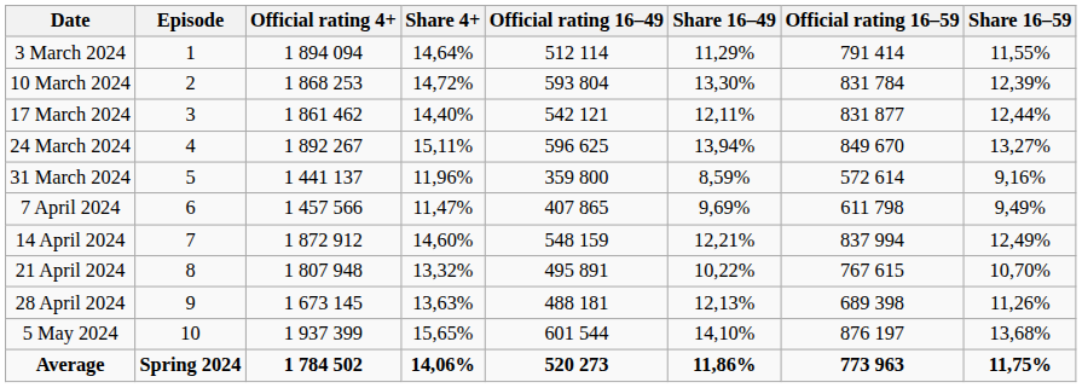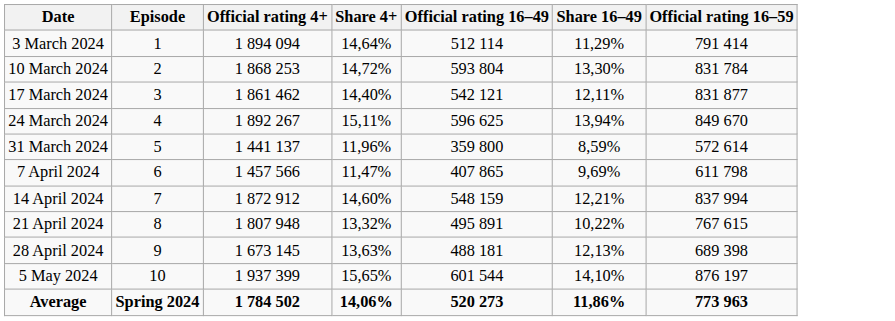 <table class="wikitable" style="text-align:center;">
 <tr>
 <th>Date</th>
 <th>Episode</th>
 <th>Official rating 4+</th>
 <th>Share 4+</th>
 <th>Official rating 16–49</th>
 <th>Share 16–49</th>
 <th>Official rating 16–59</th>
-<th>Share 16–59</th>
 </tr>
 <tr>
 <td>3 March 2024</td>
 <td>1</td>
 <td>1 894 094</td>
 <td>14,64%</td>
 <td>512 114</td>
 <td>11,29%</td>
 <td>791 414</td>
-<td>11,55%</td>
 </tr>
 <tr>
 <td>10 March 2024</td>
 <td>2</td>
 <td>1 868 253</td>
 <td>14,72%</td>
 <td>593 804</td>
 <td>13,30%</td>
 <td>831 784</td>
-<td>12,39%</td>
 </tr>
 <tr>
 <td>17 March 2024</td>
 <td>3</td>
 <td>1 861 462</td>
 <td>14,40%</td>
 <td>542 121</td>
 <td>12,11%</td>
 <td>831 877</td>
-<td>12,44%</td>
 </tr>
 <tr>
 <td>24 March 2024</td>
 <td>4</td>
 <td>1 892 267</td>
 <td>15,11%</td>
 <td>596 625</td>
 <td>13,94%</td>
 <td>849 670</td>
-<td>13,27%</td>
 </tr>
 <tr>
 <td>31 March 2024</td>
 <td>5</td>
 <td>1 441 137</td>
 <td>11,96%</td>
 <td>359 800</td>
 <td>8,59%</td>
 <td>572 614</td>
-<td>9,16%</td>
 </tr>
 <tr>
 <td>7 April 2024</td>
 <td>6</td>
 <td>1 457 566</td>
 <td>11,47%</td>
 <td>407 865</td>
 <td>9,69%</td>
 <td>611 798</td>
-<td>9,49%</td>
 </tr>
 <tr>
 <td>14 April 2024</td>
 <td>7</td>
 <td>1 872 912</td>
 <td>14,60%</td>
 <td>548 159</td>
 <td>12,21%</td>
 <td>837 994</td>
-<td>12,49%</td>
 </tr>
 <tr>
 <td>21 April 2024</td>
 <td>8</td>
 <td>1 807 948</td>
 <td>13,32%</td>
 <td>495 891</td>
 <td>10,22%</td>
 <td>767 615</td>
-<td>10,70%</td>
 </tr>
 <tr>
 <td>28 April 2024</td>
 <td>9</td>
 <td>1 673 145</td>
 <td>13,63%</td>
 <td>488 181</td>
 <td>12,13%</td>
 <td>689 398</td>
-<td>11,26%</td>
 </tr>
 <tr>
 <td>5 May 2024</td>
 <td>10</td>
 <td>1 937 399</td>
 <td>15,65%</td>
 <td>601 544</td>
 <td>14,10%</td>
 <td>876 197</td>
-<td>13,68%</td>
 </tr>
 <tr>
 <td><strong>Average</strong></td>
 <td><strong>Spring 2024</strong></td>
 <td><strong>1 784 502</strong></td>
 <td><strong>14,06%</strong></td>
 <td><strong>520 273</strong></td>
 <td><strong>11,86%</strong></td>
 <td><strong>773 963</strong></td>
-<td><strong>11,75%</strong></td>
 </tr>
 </table>
